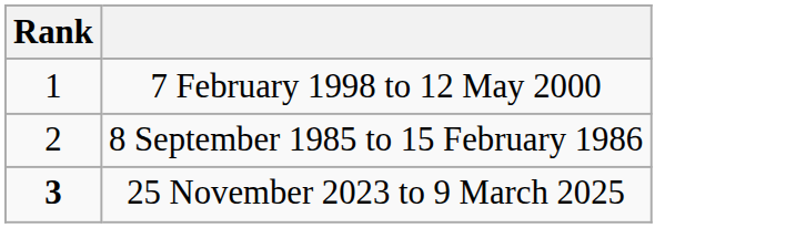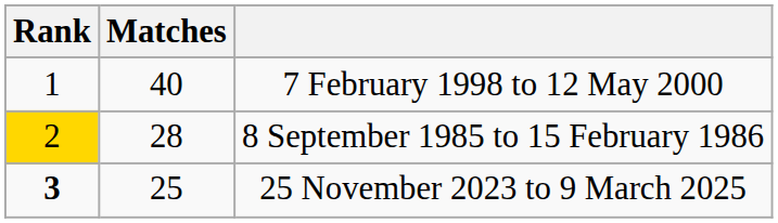 <table class="wikitable sortable">
 <tr>
 <th>Rank</th>
+<th>Matches</th>
 <th></th>
 </tr>
 <tr align=center>
 <td>1</td>
+<td>40</td>
 <td>7 February 1998 to 12 May 2000</td>
 </tr>
 <tr align=center>
-<td>2</td>
+<td style="background: gold;">2</td>
+<td>28</td>
 <td>8 September 1985 to 15 February 1986</td>
 </tr>
 <tr align=center>
 <td><strong>3</strong></td>
+<td>25</td>
 <td>25 November 2023 to 9 March 2025</td>
 </tr>
 </table>
